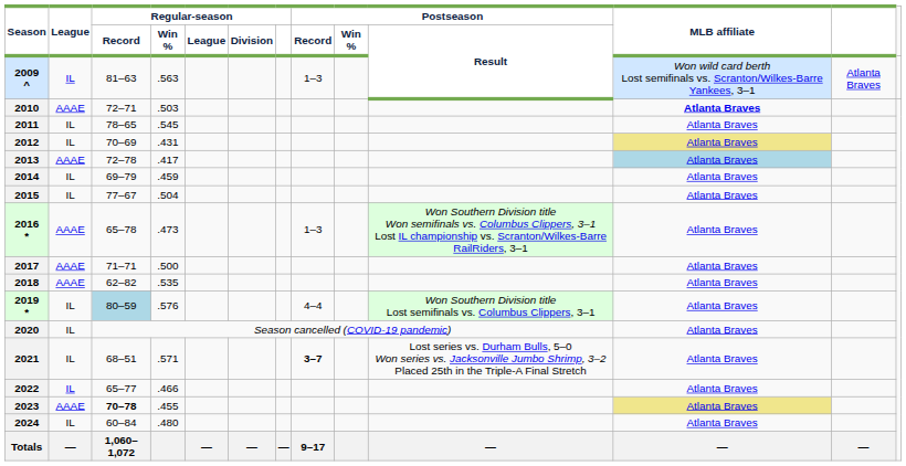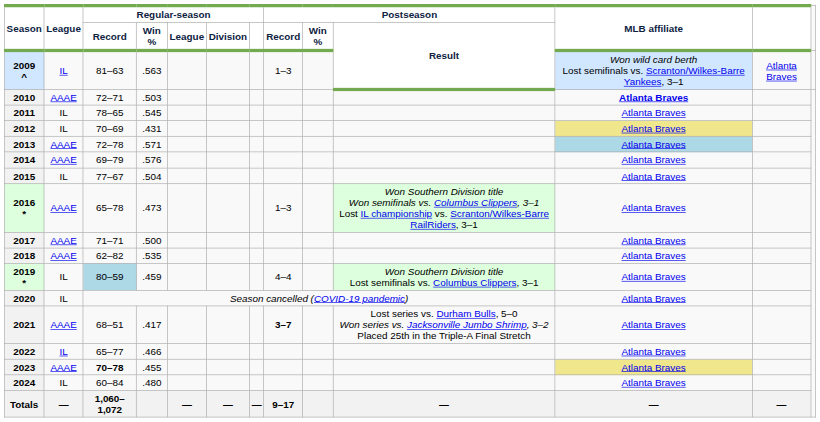 <table class="wikitable sortable plainrowheaders" style="font-size: 95%; text-align:center;">
 <tr>
 <th rowspan="2" scope="col" style="background-color:#ffffff; border-top:#73AA4F 5px solid; border-bottom:#73AA4F 5px solid; color:#0D223F">Season</th>
 <th rowspan="2" scope="col" style="background-color:#ffffff; border-top:#73AA4F 5px solid; border-bottom:#73AA4F 5px solid; color:#0D223F">League</th>
 <th colspan="5" scope="col" style="background-color:#ffffff; border-top:#73AA4F 5px solid; color:#0D223F">Regular-season</th>
 <th colspan="3" scope="col" style="background-color:#ffffff; border-top:#73AA4F 5px solid; color:#0D223F">Postseason</th>
 <th rowspan="2" scope="col" style="background-color:#ffffff; border-top:#73AA4F 5px solid; border-bottom:#73AA4F 5px solid; color:#0D223F">MLB affiliate</th>
 <th class="unsortable" rowspan="2" scope="col" style="background-color:#ffffff; border-top:#73AA4F 5px solid; border-bottom:#73AA4F 5px solid; color:#0D223F"></th>
 </tr>
 <tr>
 <th scope="col" style="background-color:#ffffff; border-bottom:#73AA4F 5px solid; color:#0D223F">Record</th>
 <th scope="col" style="background-color:#ffffff; border-bottom:#73AA4F 5px solid; color:#0D223F">Win %</th>
 <th scope="col" style="background-color:#ffffff; border-bottom:#73AA4F 5px solid; color:#0D223F">League</th>
 <th scope="col" style="background-color:#ffffff; border-bottom:#73AA4F 5px solid; color:#0D223F">Division</th>
 <th scope="col" style="background-color:#ffffff; border-bottom:#73AA4F 5px solid; color:#0D223F"></th>
 <th scope="col" style="background-color:#ffffff; border-bottom:#73AA4F 5px solid; color:#0D223F">Record</th>
 <th scope="col" style="background-color:#ffffff; border-bottom:#73AA4F 5px solid; color:#0D223F">Win %</th>
 <th class="unsortable" rowspan="2" scope="col" style="background-color:#ffffff; border-bottom:#73AA4F 5px solid; color:#0D223F">Result</th>
 </tr>
 <tr>
 <th scope="row" style="text-align:center; background:#D0E7FF">2009<br>^</th>
 <td><a href='#'>IL</a></td>
 <td>81–63</td>
 <td>.563</td>
 <td></td>
 <td></td>
 <td></td>
 <td>1–3</td>
 <td></td>
 <td bgcolor="#D0E7FF"><em>Won wild card berth</em><br>Lost semifinals vs. <a href='#'>Scranton/Wilkes-Barre Yankees</a>, 3–1</td>
 <td><a href='#'>Atlanta Braves</a></td>
 <td></td>
 </tr>
 <tr>
 <th scope="row" style="text-align:center">2010</th>
 <td><a href='#'>AAAE</a></td>
 <td>72–71</td>
 <td>.503</td>
 <td></td>
 <td></td>
 <td></td>
 <td></td>
 <td></td>
 <td></td>
 <td><strong><a href='#'>Atlanta Braves</a></strong></td>
 <td></td>
 </tr>
 <tr>
 <th scope="row" style="text-align:center">2011</th>
 <td>IL</td>
 <td>78–65</td>
 <td>.545</td>
 <td></td>
 <td></td>
 <td></td>
 <td></td>
 <td></td>
 <td></td>
 <td><a href='#'>Atlanta Braves</a></td>
 <td></td>
 </tr>
 <tr>
 <th scope="row" style="text-align:center">2012</th>
 <td>IL</td>
 <td>70–69</td>
 <td>.431</td>
 <td></td>
 <td></td>
 <td></td>
 <td></td>
 <td></td>
 <td></td>
 <td style="background: khaki;"><a href='#'>Atlanta Braves</a></td>
 <td></td>
 </tr>
 <tr>
 <th scope="row" style="text-align:center">2013</th>
 <td><a href='#'>AAAE</a></td>
 <td>72–78</td>
-<td>.417</td>
+<td>.571</td>
 <td></td>
 <td></td>
 <td></td>
 <td></td>
 <td></td>
 <td></td>
 <td style="background: lightblue;"><a href='#'>Atlanta Braves</a></td>
 <td></td>
 </tr>
 <tr>
 <th scope="row" style="text-align:center">2014</th>
-<td>IL</td>
+<td><a href='#'>AAAE</a></td>
 <td>69–79</td>
-<td>.459</td>
+<td>.576</td>
 <td></td>
 <td></td>
 <td></td>
 <td></td>
 <td></td>
 <td></td>
 <td><a href='#'>Atlanta Braves</a></td>
 <td></td>
 </tr>
 <tr>
 <th scope="row" style="text-align:center">2015</th>
 <td>IL</td>
 <td>77–67</td>
 <td>.504</td>
 <td></td>
 <td></td>
 <td></td>
 <td></td>
 <td></td>
 <td></td>
 <td><a href='#'>Atlanta Braves</a></td>
 <td></td>
 </tr>
 <tr>
 <th scope="row" style="text-align:center; background:#DDFFDD">2016<br>*</th>
 <td><a href='#'>AAAE</a></td>
 <td>65–78</td>
 <td>.473</td>
 <td></td>
 <td></td>
 <td></td>
 <td>1–3</td>
 <td></td>
 <td bgcolor="#DDFFDD"><em>Won Southern Division title</em><br><em>Won semifinals vs. <a href='#'>Columbus Clippers</a>, 3–1</em><br>Lost <a href='#'>IL championship</a> vs. <a href='#'>Scranton/Wilkes-Barre RailRiders</a>, 3–1</td>
 <td><a href='#'>Atlanta Braves</a></td>
 <td></td>
 </tr>
 <tr>
 <th scope="row" style="text-align:center">2017</th>
 <td><a href='#'>AAAE</a></td>
 <td>71–71</td>
 <td>.500</td>
 <td></td>
 <td></td>
 <td></td>
 <td></td>
 <td></td>
 <td></td>
 <td><a href='#'>Atlanta Braves</a></td>
 <td></td>
 </tr>
 <tr>
 <th scope="row" style="text-align:center">2018</th>
 <td><a href='#'>AAAE</a></td>
 <td>62–82</td>
 <td>.535</td>
 <td></td>
 <td></td>
 <td></td>
 <td></td>
 <td></td>
 <td></td>
 <td><a href='#'>Atlanta Braves</a></td>
 <td></td>
 </tr>
 <tr>
 <th scope="row" style="text-align:center; background:#DDFFDD">2019<br>*</th>
 <td>IL</td>
 <td style="background: lightblue;">80–59</td>
-<td>.576</td>
+<td>.459</td>
 <td></td>
 <td></td>
 <td></td>
 <td>4–4</td>
 <td></td>
 <td bgcolor="#DDFFDD"><em>Won Southern Division title</em><br>Lost semifinals vs. <a href='#'>Columbus Clippers</a>, 3–1</td>
 <td><a href='#'>Atlanta Braves</a></td>
 <td></td>
 </tr>
 <tr>
 <th scope="row" style="text-align:center">2020</th>
 <td>IL</td>
 <td colspan="8"><em>Season cancelled (<a href='#'>COVID-19 pandemic</a>)</em></td>
 <td><a href='#'>Atlanta Braves</a></td>
 <td></td>
 </tr>
 <tr>
 <th scope="row" style="text-align:center">2021</th>
-<td>IL</td>
+<td><a href='#'>AAAE</a></td>
 <td>68–51</td>
-<td>.571</td>
+<td>.417</td>
 <td></td>
 <td></td>
 <td></td>
 <td><strong>3–7</strong></td>
 <td></td>
 <td>Lost series vs. <a href='#'>Durham Bulls</a>, 5–0<br><em>Won series vs. <a href='#'>Jacksonville Jumbo Shrimp</a>, 3–2</em><br>Placed 25th in the Triple-A Final Stretch</td>
 <td><a href='#'>Atlanta Braves</a></td>
 <td></td>
 </tr>
 <tr>
 <th scope="row" style="text-align:center">2022</th>
 <td><a href='#'>IL</a></td>
 <td>65–77</td>
 <td>.466</td>
 <td></td>
 <td></td>
 <td></td>
 <td></td>
 <td></td>
 <td></td>
 <td><a href='#'>Atlanta Braves</a></td>
 <td></td>
 </tr>
 <tr>
 <th scope="row" style="text-align:center">2023</th>
 <td><a href='#'>AAAE</a></td>
 <td><strong>70–78</strong></td>
 <td>.455</td>
 <td></td>
 <td></td>
 <td></td>
 <td></td>
 <td></td>
 <td></td>
 <td style="background: khaki;"><a href='#'>Atlanta Braves</a></td>
 <td></td>
 </tr>
 <tr>
 <th scope="row" style="text-align:center">2024</th>
 <td>IL</td>
 <td>60–84</td>
 <td>.480</td>
 <td></td>
 <td></td>
 <td></td>
 <td></td>
 <td></td>
 <td></td>
 <td><a href='#'>Atlanta Braves</a></td>
 <td></td>
 </tr>
 <tr class="sortbottom">
 <th scope="row" style="text-align:center"><strong>Totals</strong></th>
 <th>—</th>
 <th>1,060–1,072</th>
 <th></th>
 <th>—</th>
 <th>—</th>
 <th>—</th>
 <th>9–17</th>
 <th></th>
 <th>—</th>
 <th>—</th>
 <th>—</th>
 </tr>
 </table>
